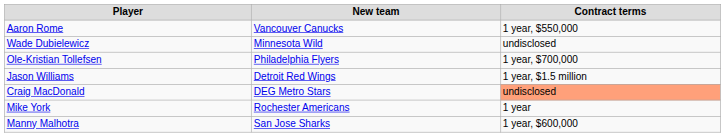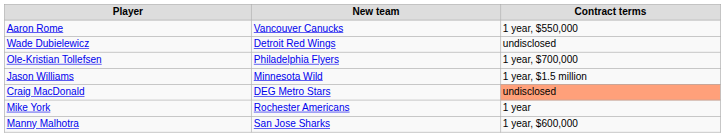 <table class="wikitable" style="width:90%;">
 <tr style="text-align:center; background:#ddd;">
 <td><strong>Player</strong></td>
 <td><strong>New team</strong></td>
 <td><strong>Contract terms</strong></td>
 </tr>
 <tr>
 <td><a href='#'>Aaron Rome</a></td>
 <td><a href='#'>Vancouver Canucks</a></td>
 <td>1 year, $550,000</td>
 </tr>
 <tr>
 <td><a href='#'>Wade Dubielewicz</a></td>
-<td><a href='#'>Minnesota Wild</a></td>
+<td><a href='#'>Detroit Red Wings</a></td>
 <td>undisclosed</td>
 </tr>
 <tr>
 <td><a href='#'>Ole-Kristian Tollefsen</a></td>
 <td><a href='#'>Philadelphia Flyers</a></td>
 <td>1 year, $700,000</td>
 </tr>
 <tr>
 <td><a href='#'>Jason Williams</a></td>
-<td><a href='#'>Detroit Red Wings</a></td>
+<td><a href='#'>Minnesota Wild</a></td>
 <td>1 year, $1.5 million</td>
 </tr>
 <tr>
 <td><a href='#'>Craig MacDonald</a></td>
 <td><a href='#'>DEG Metro Stars</a></td>
 <td style="background: lightsalmon;">undisclosed</td>
 </tr>
 <tr>
 <td><a href='#'>Mike York</a></td>
 <td><a href='#'>Rochester Americans</a></td>
 <td>1 year</td>
 </tr>
 <tr>
 <td><a href='#'>Manny Malhotra</a></td>
 <td><a href='#'>San Jose Sharks</a></td>
 <td>1 year, $600,000</td>
 </tr>
 </table>
